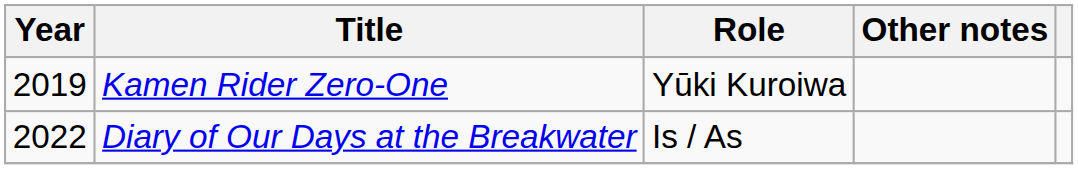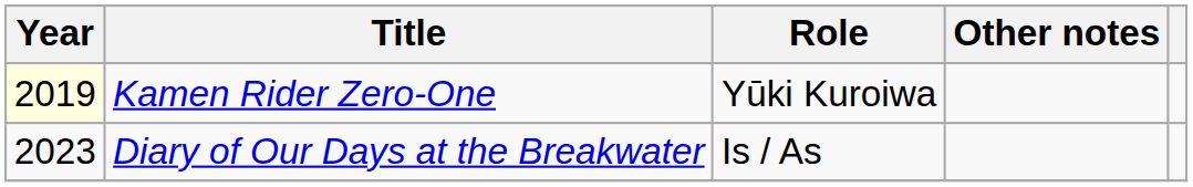 <table class="wikitable sortable">
 <tr>
 <th>Year</th>
 <th>Title</th>
 <th>Role</th>
 <th class="unsortable">Other notes</th>
 <th class="unsortable"></th>
 </tr>
 <tr>
-<td>2019</td>
+<td style="background: lightyellow;">2019</td>
 <td><em><a href='#'>Kamen Rider Zero-One</a></em></td>
 <td>Yūki Kuroiwa</td>
 <td></td>
 <td></td>
 </tr>
 <tr>
-<td>2022</td>
+<td>2023</td>
 <td><em><a href='#'>Diary of Our Days at the Breakwater</a></em></td>
 <td>Is / As</td>
 <td></td>
 <td></td>
 </tr>
 <tr>
 </tr>
 </table>
